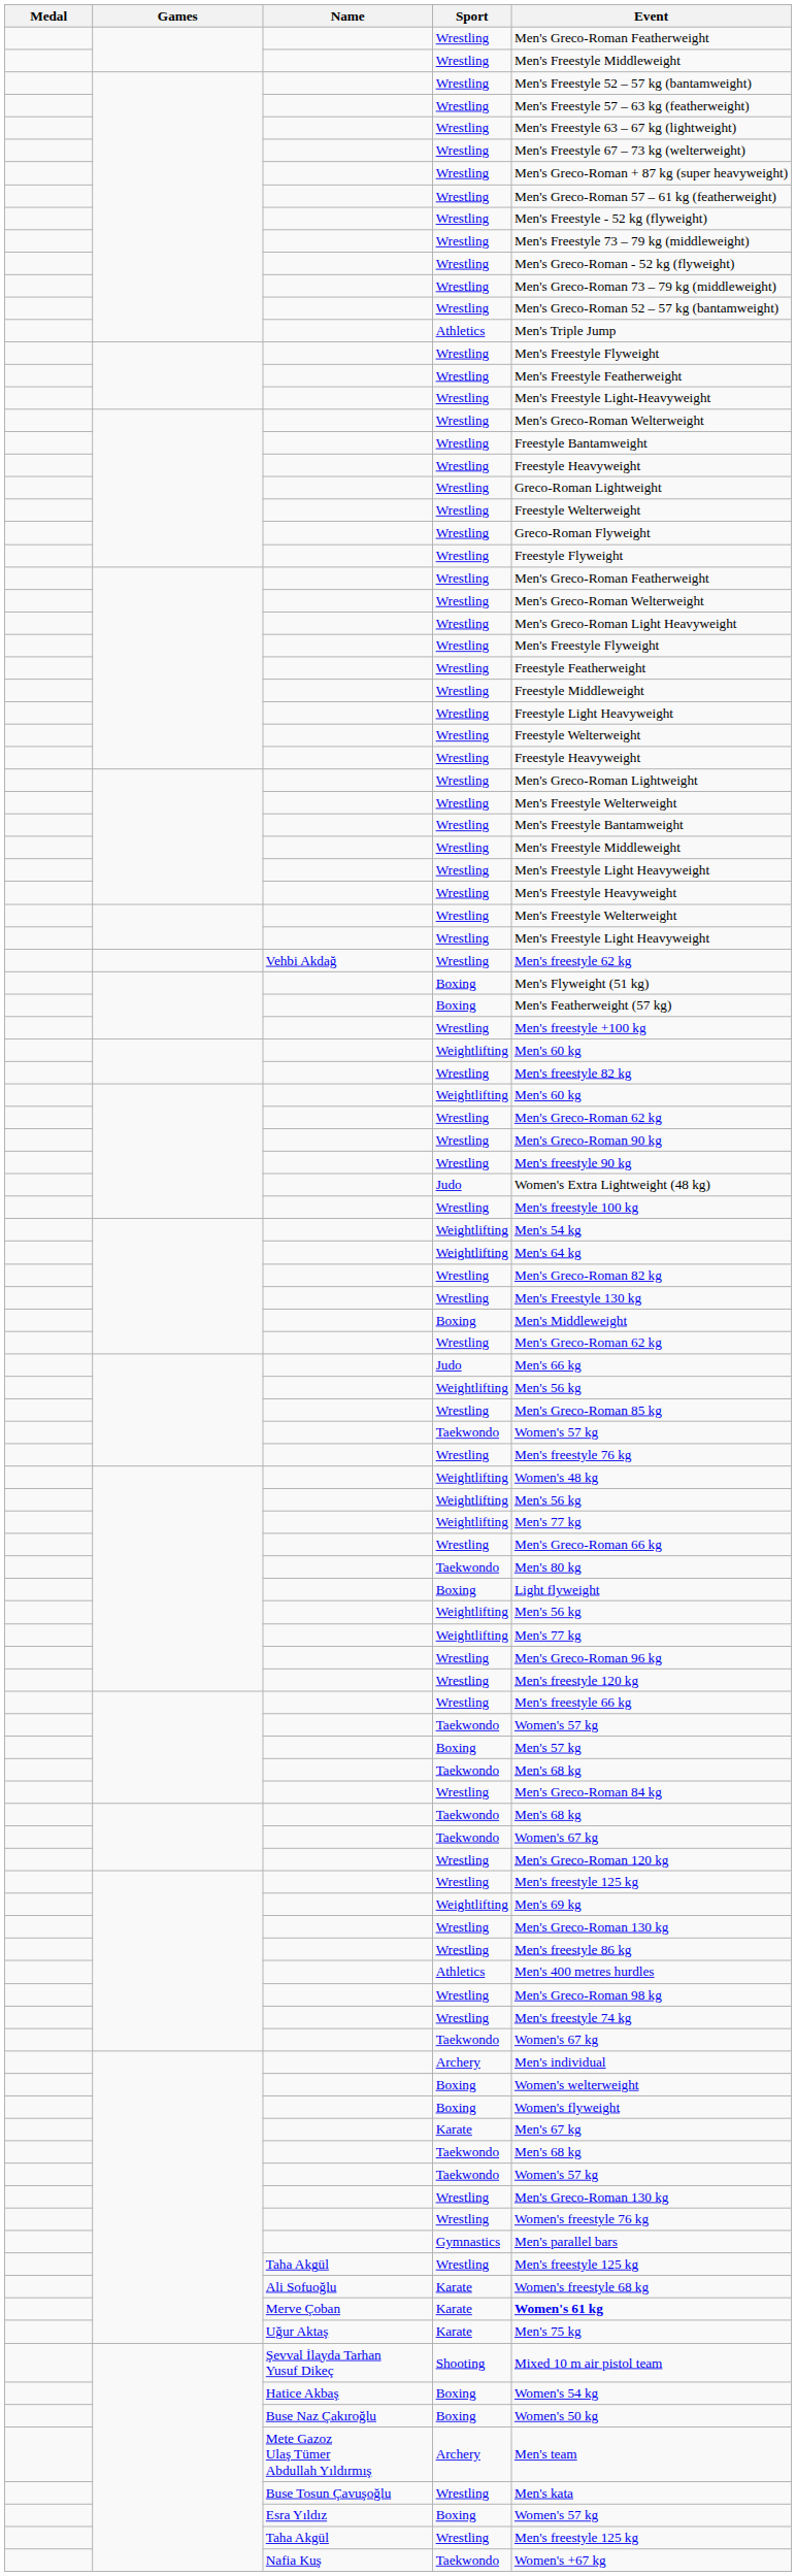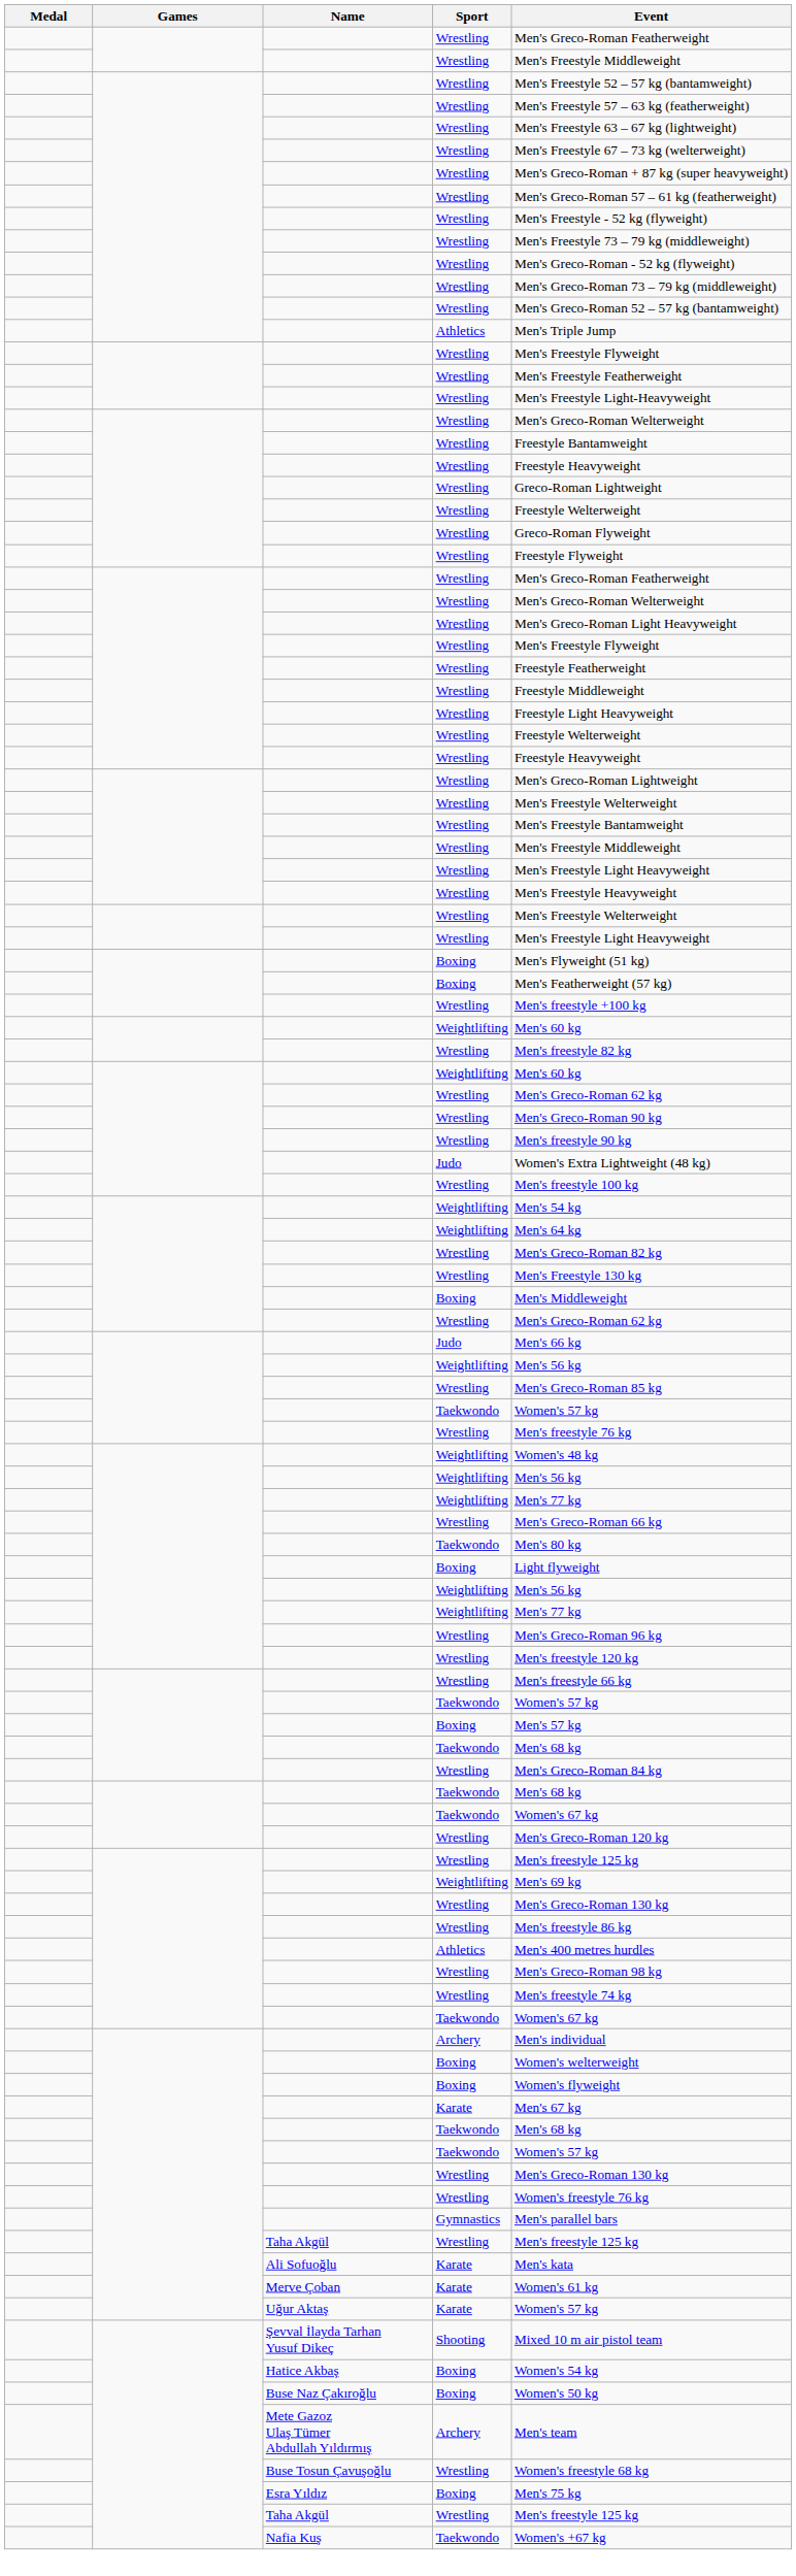 <table class="wikitable sortable" style="font-size: 95%;">
 <tr>
 <th style="width:6em">Medal</th>
 <th style="width:12em">Games</th>
 <th style="width:12em">Name</th>
 <th>Sport</th>
 <th>Event</th>
 </tr>
 <tr>
 <td></td>
 <td rowspan="2"> </td>
 <td></td>
 <td> <a href='#'>Wrestling</a></td>
 <td>Men's Greco-Roman Featherweight</td>
 </tr>
 <tr>
 <td></td>
 <td></td>
 <td> <a href='#'>Wrestling</a></td>
 <td>Men's Freestyle Middleweight</td>
 </tr>
 <tr>
 <td></td>
 <td rowspan="12"> </td>
 <td></td>
 <td> <a href='#'>Wrestling</a></td>
 <td>Men's Freestyle 52 – 57 kg (bantamweight)</td>
 </tr>
 <tr>
 <td></td>
 <td></td>
 <td> <a href='#'>Wrestling</a></td>
 <td>Men's Freestyle 57 – 63 kg (featherweight)</td>
 </tr>
 <tr>
 <td></td>
 <td></td>
 <td> <a href='#'>Wrestling</a></td>
 <td>Men's Freestyle 63 – 67 kg (lightweight)</td>
 </tr>
 <tr>
 <td></td>
 <td></td>
 <td> <a href='#'>Wrestling</a></td>
 <td>Men's Freestyle 67 – 73 kg (welterweight)</td>
 </tr>
 <tr>
 <td></td>
 <td></td>
 <td> <a href='#'>Wrestling</a></td>
 <td>Men's Greco-Roman + 87 kg (super heavyweight)</td>
 </tr>
 <tr>
 <td></td>
 <td></td>
 <td> <a href='#'>Wrestling</a></td>
 <td>Men's Greco-Roman 57 – 61 kg (featherweight)</td>
 </tr>
 <tr>
 <td></td>
 <td></td>
 <td> <a href='#'>Wrestling</a></td>
 <td>Men's Freestyle - 52 kg (flyweight)</td>
 </tr>
 <tr>
 <td></td>
 <td></td>
 <td> <a href='#'>Wrestling</a></td>
 <td>Men's Freestyle 73 – 79 kg (middleweight)</td>
 </tr>
 <tr>
 <td></td>
 <td></td>
 <td> <a href='#'>Wrestling</a></td>
 <td>Men's Greco-Roman - 52 kg (flyweight)</td>
 </tr>
 <tr>
 <td></td>
 <td></td>
 <td> <a href='#'>Wrestling</a></td>
 <td>Men's Greco-Roman 73 – 79 kg (middleweight)</td>
 </tr>
 <tr>
 <td></td>
 <td></td>
 <td> <a href='#'>Wrestling</a></td>
 <td>Men's Greco-Roman 52 – 57 kg (bantamweight)</td>
 </tr>
 <tr>
 <td></td>
 <td></td>
 <td> <a href='#'>Athletics</a></td>
 <td>Men's Triple Jump</td>
 </tr>
 <tr>
 <td></td>
 <td rowspan="3"> </td>
 <td></td>
 <td> <a href='#'>Wrestling</a></td>
 <td>Men's Freestyle Flyweight</td>
 </tr>
 <tr>
 <td></td>
 <td></td>
 <td> <a href='#'>Wrestling</a></td>
 <td>Men's Freestyle Featherweight</td>
 </tr>
 <tr>
 <td></td>
 <td></td>
 <td> <a href='#'>Wrestling</a></td>
 <td>Men's Freestyle Light-Heavyweight</td>
 </tr>
 <tr>
 <td></td>
 <td rowspan="7"> </td>
 <td></td>
 <td> <a href='#'>Wrestling</a></td>
 <td>Men's Greco-Roman Welterweight</td>
 </tr>
 <tr>
 <td></td>
 <td></td>
 <td> <a href='#'>Wrestling</a></td>
 <td>Freestyle Bantamweight</td>
 </tr>
 <tr>
 <td></td>
 <td></td>
 <td> <a href='#'>Wrestling</a></td>
 <td>Freestyle Heavyweight</td>
 </tr>
 <tr>
 <td></td>
 <td></td>
 <td> <a href='#'>Wrestling</a></td>
 <td>Greco-Roman Lightweight</td>
 </tr>
 <tr>
 <td></td>
 <td></td>
 <td> <a href='#'>Wrestling</a></td>
 <td>Freestyle Welterweight</td>
 </tr>
 <tr>
 <td></td>
 <td></td>
 <td> <a href='#'>Wrestling</a></td>
 <td>Greco-Roman Flyweight</td>
 </tr>
 <tr>
 <td></td>
 <td></td>
 <td> <a href='#'>Wrestling</a></td>
 <td>Freestyle Flyweight</td>
 </tr>
 <tr>
 <td></td>
 <td rowspan="9"> </td>
 <td></td>
 <td> <a href='#'>Wrestling</a></td>
 <td>Men's Greco-Roman Featherweight</td>
 </tr>
 <tr>
 <td></td>
 <td></td>
 <td> <a href='#'>Wrestling</a></td>
 <td>Men's Greco-Roman Welterweight</td>
 </tr>
 <tr>
 <td></td>
 <td></td>
 <td> <a href='#'>Wrestling</a></td>
 <td>Men's Greco-Roman Light Heavyweight</td>
 </tr>
 <tr>
 <td></td>
 <td></td>
 <td> <a href='#'>Wrestling</a></td>
 <td>Men's Freestyle Flyweight</td>
 </tr>
 <tr>
 <td></td>
 <td></td>
 <td> <a href='#'>Wrestling</a></td>
 <td>Freestyle Featherweight</td>
 </tr>
 <tr>
 <td></td>
 <td></td>
 <td> <a href='#'>Wrestling</a></td>
 <td>Freestyle Middleweight</td>
 </tr>
 <tr>
 <td></td>
 <td></td>
 <td> <a href='#'>Wrestling</a></td>
 <td>Freestyle Light Heavyweight</td>
 </tr>
 <tr>
 <td></td>
 <td></td>
 <td> <a href='#'>Wrestling</a></td>
 <td>Freestyle Welterweight</td>
 </tr>
 <tr>
 <td></td>
 <td></td>
 <td> <a href='#'>Wrestling</a></td>
 <td>Freestyle Heavyweight</td>
 </tr>
 <tr>
 <td></td>
 <td rowspan="6"> </td>
 <td></td>
 <td> <a href='#'>Wrestling</a></td>
 <td>Men's Greco-Roman Lightweight</td>
 </tr>
 <tr>
 <td></td>
 <td></td>
 <td> <a href='#'>Wrestling</a></td>
 <td>Men's Freestyle Welterweight</td>
 </tr>
 <tr>
 <td></td>
 <td></td>
 <td> <a href='#'>Wrestling</a></td>
 <td>Men's Freestyle Bantamweight</td>
 </tr>
 <tr>
 <td></td>
 <td></td>
 <td> <a href='#'>Wrestling</a></td>
 <td>Men's Freestyle Middleweight</td>
 </tr>
 <tr>
 <td></td>
 <td></td>
 <td> <a href='#'>Wrestling</a></td>
 <td>Men's Freestyle Light Heavyweight</td>
 </tr>
 <tr>
 <td></td>
 <td></td>
 <td> <a href='#'>Wrestling</a></td>
 <td>Men's Freestyle Heavyweight</td>
 </tr>
 <tr>
 <td></td>
 <td rowspan="2"> </td>
 <td></td>
 <td> <a href='#'>Wrestling</a></td>
 <td>Men's Freestyle Welterweight</td>
 </tr>
 <tr>
 <td></td>
 <td></td>
 <td> <a href='#'>Wrestling</a></td>
 <td>Men's Freestyle Light Heavyweight</td>
-</tr>
-<tr>
-<td></td>
-<td rowspan="1"> </td>
-<td><a href='#'>Vehbi Akdağ</a></td>
-<td> <a href='#'>Wrestling</a></td>
-<td><a href='#'>Men's freestyle 62 kg</a></td>
 </tr>
 <tr>
 <td></td>
 <td rowspan="3"> </td>
 <td></td>
 <td> <a href='#'>Boxing</a></td>
 <td>Men's Flyweight (51 kg)</td>
 </tr>
 <tr>
 <td></td>
 <td></td>
 <td> <a href='#'>Boxing</a></td>
 <td>Men's Featherweight (57 kg)</td>
 </tr>
 <tr>
 <td></td>
 <td></td>
 <td> <a href='#'>Wrestling</a></td>
 <td><a href='#'>Men's freestyle +100 kg</a></td>
 </tr>
 <tr>
 <td></td>
 <td rowspan="2"> </td>
 <td></td>
 <td> <a href='#'>Weightlifting</a></td>
 <td><a href='#'>Men's 60 kg</a></td>
 </tr>
 <tr>
 <td></td>
 <td></td>
 <td> <a href='#'>Wrestling</a></td>
 <td><a href='#'>Men's freestyle 82 kg</a></td>
 </tr>
 <tr>
 <td></td>
 <td rowspan="6"> </td>
 <td></td>
 <td> <a href='#'>Weightlifting</a></td>
 <td><a href='#'>Men's 60 kg</a></td>
 </tr>
 <tr>
 <td></td>
 <td></td>
 <td> <a href='#'>Wrestling</a></td>
 <td><a href='#'>Men's Greco-Roman 62 kg</a></td>
 </tr>
 <tr>
 <td></td>
 <td></td>
 <td> <a href='#'>Wrestling</a></td>
 <td><a href='#'>Men's Greco-Roman 90 kg</a></td>
 </tr>
 <tr>
 <td></td>
 <td></td>
 <td> <a href='#'>Wrestling</a></td>
 <td><a href='#'>Men's freestyle 90 kg</a></td>
 </tr>
 <tr>
 <td></td>
 <td></td>
 <td> <a href='#'>Judo</a></td>
 <td>Women's Extra Lightweight (48 kg)</td>
 </tr>
 <tr>
 <td></td>
 <td></td>
 <td> <a href='#'>Wrestling</a></td>
 <td><a href='#'>Men's freestyle 100 kg</a></td>
 </tr>
 <tr>
 <td></td>
 <td rowspan="6"> </td>
 <td></td>
 <td> <a href='#'>Weightlifting</a></td>
 <td><a href='#'>Men's 54 kg</a></td>
 </tr>
 <tr>
 <td></td>
 <td></td>
 <td> <a href='#'>Weightlifting</a></td>
 <td><a href='#'>Men's 64 kg</a></td>
 </tr>
 <tr>
 <td></td>
 <td></td>
 <td> <a href='#'>Wrestling</a></td>
 <td><a href='#'>Men's Greco-Roman 82 kg</a></td>
 </tr>
 <tr>
 <td></td>
 <td></td>
 <td> <a href='#'>Wrestling</a></td>
 <td><a href='#'>Men's Freestyle 130 kg</a></td>
 </tr>
 <tr>
 <td></td>
 <td></td>
 <td> <a href='#'>Boxing</a></td>
 <td><a href='#'>Men's Middleweight</a></td>
 </tr>
 <tr>
 <td></td>
 <td></td>
 <td> <a href='#'>Wrestling</a></td>
 <td><a href='#'>Men's Greco-Roman 62 kg</a></td>
 </tr>
 <tr>
 <td></td>
 <td rowspan="5"> </td>
 <td></td>
 <td> <a href='#'>Judo</a></td>
 <td><a href='#'>Men's 66 kg</a></td>
 </tr>
 <tr>
 <td></td>
 <td></td>
 <td> <a href='#'>Weightlifting</a></td>
 <td><a href='#'>Men's 56 kg</a></td>
 </tr>
 <tr>
 <td></td>
 <td></td>
 <td> <a href='#'>Wrestling</a></td>
 <td><a href='#'>Men's Greco-Roman 85 kg</a></td>
 </tr>
 <tr>
 <td></td>
 <td></td>
 <td> <a href='#'>Taekwondo</a></td>
 <td><a href='#'>Women's 57 kg</a></td>
 </tr>
 <tr>
 <td></td>
 <td></td>
 <td> <a href='#'>Wrestling</a></td>
 <td><a href='#'>Men's freestyle 76 kg</a></td>
 </tr>
 <tr>
 <td></td>
 <td rowspan="10"> </td>
 <td></td>
 <td> <a href='#'>Weightlifting</a></td>
 <td><a href='#'>Women's 48 kg</a></td>
 </tr>
 <tr>
 <td></td>
 <td></td>
 <td> <a href='#'>Weightlifting</a></td>
 <td><a href='#'>Men's 56 kg</a></td>
 </tr>
 <tr>
 <td></td>
 <td></td>
 <td> <a href='#'>Weightlifting</a></td>
 <td><a href='#'>Men's 77 kg</a></td>
 </tr>
 <tr>
 <td></td>
 <td></td>
 <td> <a href='#'>Wrestling</a></td>
 <td><a href='#'>Men's Greco-Roman 66 kg</a></td>
 </tr>
 <tr>
 <td></td>
 <td></td>
 <td> <a href='#'>Taekwondo</a></td>
 <td><a href='#'>Men's 80 kg</a></td>
 </tr>
 <tr>
 <td></td>
 <td></td>
 <td> <a href='#'>Boxing</a></td>
 <td><a href='#'>Light flyweight</a></td>
 </tr>
 <tr>
 <td></td>
 <td></td>
 <td> <a href='#'>Weightlifting</a></td>
 <td><a href='#'>Men's 56 kg</a></td>
 </tr>
 <tr>
 <td></td>
 <td></td>
 <td> <a href='#'>Weightlifting</a></td>
 <td><a href='#'>Men's 77 kg</a></td>
 </tr>
 <tr>
 <td></td>
 <td></td>
 <td> <a href='#'>Wrestling</a></td>
 <td><a href='#'>Men's Greco-Roman 96 kg</a></td>
 </tr>
 <tr>
 <td></td>
 <td></td>
 <td> <a href='#'>Wrestling</a></td>
 <td><a href='#'>Men's freestyle 120 kg</a></td>
 </tr>
 <tr>
 <td></td>
 <td rowspan="5"> </td>
 <td></td>
 <td> <a href='#'>Wrestling</a></td>
 <td><a href='#'>Men's freestyle 66 kg</a></td>
 </tr>
 <tr>
 <td></td>
 <td></td>
 <td> <a href='#'>Taekwondo</a></td>
 <td><a href='#'>Women's 57 kg</a></td>
 </tr>
 <tr>
 <td></td>
 <td></td>
 <td> <a href='#'>Boxing</a></td>
 <td><a href='#'>Men's 57 kg</a></td>
 </tr>
 <tr>
 <td></td>
 <td></td>
 <td> <a href='#'>Taekwondo</a></td>
 <td><a href='#'>Men's 68 kg</a></td>
 </tr>
 <tr>
 <td></td>
 <td></td>
 <td> <a href='#'>Wrestling</a></td>
 <td><a href='#'>Men's Greco-Roman 84 kg</a></td>
 </tr>
 <tr>
 <td></td>
 <td rowspan="3"> </td>
 <td></td>
 <td> <a href='#'>Taekwondo</a></td>
 <td><a href='#'>Men's 68 kg</a></td>
 </tr>
 <tr>
 <td></td>
 <td></td>
 <td> <a href='#'>Taekwondo</a></td>
 <td><a href='#'>Women's 67 kg</a></td>
 </tr>
 <tr>
 <td></td>
 <td></td>
 <td> <a href='#'>Wrestling</a></td>
 <td><a href='#'>Men's Greco-Roman 120 kg</a></td>
 </tr>
 <tr>
 <td></td>
 <td rowspan="8"> </td>
 <td></td>
 <td> <a href='#'>Wrestling</a></td>
 <td><a href='#'>Men's freestyle 125 kg</a></td>
 </tr>
 <tr>
 <td></td>
 <td></td>
 <td> <a href='#'>Weightlifting</a></td>
 <td><a href='#'>Men's 69 kg</a></td>
 </tr>
 <tr>
 <td></td>
 <td></td>
 <td> <a href='#'>Wrestling</a></td>
 <td><a href='#'>Men's Greco-Roman 130 kg</a></td>
 </tr>
 <tr>
 <td></td>
 <td></td>
 <td> <a href='#'>Wrestling</a></td>
 <td><a href='#'>Men's freestyle 86 kg</a></td>
 </tr>
 <tr>
 <td></td>
 <td></td>
 <td> <a href='#'>Athletics</a></td>
 <td><a href='#'>Men's 400 metres hurdles</a></td>
 </tr>
 <tr>
 <td></td>
 <td></td>
 <td> <a href='#'>Wrestling</a></td>
 <td><a href='#'>Men's Greco-Roman 98 kg</a></td>
 </tr>
 <tr>
 <td></td>
 <td></td>
 <td> <a href='#'>Wrestling</a></td>
 <td><a href='#'>Men's freestyle 74 kg</a></td>
 </tr>
 <tr>
 <td></td>
 <td></td>
 <td> <a href='#'>Taekwondo</a></td>
 <td><a href='#'>Women's 67 kg</a></td>
 </tr>
 <tr>
 <td></td>
 <td rowspan="13"> </td>
 <td></td>
 <td> <a href='#'>Archery</a></td>
 <td><a href='#'>Men's individual</a></td>
 </tr>
 <tr>
 <td></td>
 <td></td>
 <td> <a href='#'>Boxing</a></td>
 <td><a href='#'>Women's welterweight</a></td>
 </tr>
 <tr>
 <td></td>
 <td></td>
 <td> <a href='#'>Boxing</a></td>
 <td><a href='#'>Women's flyweight</a></td>
 </tr>
 <tr>
 <td></td>
 <td></td>
 <td> <a href='#'>Karate</a></td>
 <td><a href='#'>Men's 67 kg</a></td>
 </tr>
 <tr>
 <td></td>
 <td></td>
 <td> <a href='#'>Taekwondo</a></td>
 <td><a href='#'>Men's 68 kg</a></td>
 </tr>
 <tr>
 <td></td>
 <td></td>
 <td> <a href='#'>Taekwondo</a></td>
 <td><a href='#'>Women's 57 kg</a></td>
 </tr>
 <tr>
 <td></td>
 <td></td>
 <td> <a href='#'>Wrestling</a></td>
 <td><a href='#'>Men's Greco-Roman 130 kg</a></td>
 </tr>
 <tr>
 <td></td>
 <td></td>
 <td> <a href='#'>Wrestling</a></td>
 <td><a href='#'>Women's freestyle 76 kg</a></td>
 </tr>
 <tr>
 <td></td>
 <td></td>
 <td> <a href='#'>Gymnastics</a></td>
 <td><a href='#'>Men's parallel bars</a></td>
 </tr>
 <tr>
 <td></td>
 <td><a href='#'>Taha Akgül</a></td>
 <td> <a href='#'>Wrestling</a></td>
 <td><a href='#'>Men's freestyle 125 kg</a></td>
 </tr>
 <tr>
 <td></td>
 <td><a href='#'>Ali Sofuoğlu</a></td>
 <td> <a href='#'>Karate</a></td>
-<td><a href='#'> Women's freestyle 68 kg</a></td>
+<td><a href='#'>Men's kata</a></td>
 </tr>
 <tr>
 <td></td>
 <td><a href='#'>Merve Çoban</a></td>
 <td> <a href='#'>Karate</a></td>
-<td><strong><a href='#'>Women's 61 kg</a></strong></td>
+<td><a href='#'>Women's 61 kg</a></td>
 </tr>
 <tr>
 <td></td>
 <td><a href='#'>Uğur Aktaş</a></td>
 <td> <a href='#'>Karate</a></td>
-<td><a href='#'>Men's 75 kg</a></td>
+<td><a href='#'> Women's 57 kg</a></td>
 </tr>
 <tr>
 <td></td>
 <td rowspan="8"> </td>
 <td><a href='#'>Şevval İlayda Tarhan</a><br><a href='#'>Yusuf Dikeç</a></td>
 <td> <a href='#'>Shooting</a></td>
 <td><a href='#'>Mixed 10 m air pistol team</a></td>
 </tr>
 <tr>
 <td></td>
 <td><a href='#'>Hatice Akbaş</a></td>
 <td> <a href='#'>Boxing</a></td>
 <td><a href='#'> Women's 54 kg</a></td>
 </tr>
 <tr>
 <td></td>
 <td><a href='#'>Buse Naz Çakıroğlu</a></td>
 <td> <a href='#'>Boxing</a></td>
 <td><a href='#'> Women's 50 kg</a></td>
 </tr>
 <tr>
 <td></td>
 <td><a href='#'>Mete Gazoz</a><br><a href='#'>Ulaş Tümer</a><br><a href='#'>Abdullah Yıldırmış</a></td>
 <td> <a href='#'>Archery</a></td>
 <td><a href='#'> Men's team</a></td>
 </tr>
 <tr>
 <td></td>
 <td><a href='#'>Buse Tosun Çavuşoğlu</a></td>
 <td> <a href='#'>Wrestling</a></td>
-<td><a href='#'>Men's kata</a></td>
+<td><a href='#'> Women's freestyle 68 kg</a></td>
 </tr>
 <tr>
 <td></td>
 <td><a href='#'>Esra Yıldız</a></td>
 <td> <a href='#'>Boxing</a></td>
-<td><a href='#'> Women's 57 kg</a></td>
+<td><a href='#'>Men's 75 kg</a></td>
 </tr>
 <tr>
 <td></td>
 <td><a href='#'>Taha Akgül</a></td>
 <td> <a href='#'>Wrestling</a></td>
 <td><a href='#'> Men's freestyle 125 kg</a></td>
 </tr>
 <tr>
 <td></td>
 <td><a href='#'>Nafia Kuş</a></td>
 <td> <a href='#'>Taekwondo</a></td>
 <td><a href='#'> Women's +67 kg</a></td>
 </tr>
 </table>
